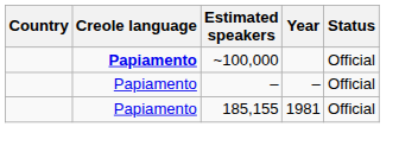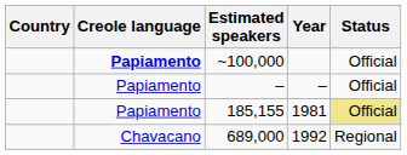 <table class="wikitable sortable" style="text-align:right;">
 <tr>
 <th>Country</th>
 <th>Creole language</th>
 <th>Estimated<br>speakers</th>
 <th>Year</th>
 <th>Status</th>
 </tr>
 <tr>
 <td style="text-align:left;"></td>
 <td><strong><a href='#'>Papiamento</a></strong></td>
 <td>~100,000</td>
 <td></td>
 <td>Official</td>
 </tr>
 <tr>
 <td style="text-align:left;"></td>
 <td><a href='#'>Papiamento</a></td>
 <td>–</td>
 <td>–</td>
 <td>Official</td>
 </tr>
 <tr>
 <td style="text-align:left;"></td>
 <td><a href='#'>Papiamento</a></td>
 <td>185,155</td>
 <td>1981</td>
-<td>Official</td>
+<td style="background: khaki;">Official</td>
+</tr>
+<tr>
+<td style="text-align:left;"></td>
+<td><a href='#'>Chavacano</a></td>
+<td>689,000</td>
+<td>1992</td>
+<td>Regional</td>
 </tr>
 </table>
